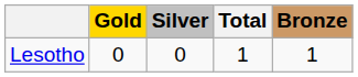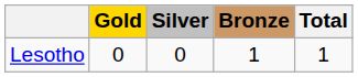 <table class="wikitable">
 <tr>
 <th></th>
 <th style="background-color:gold">Gold</th>
 <th style="background-color:silver">Silver</th>
+<th style="background-color:#CC9966">Bronze</th>
 <th>Total</th>
-<th style="background-color:#CC9966">Bronze</th>
 </tr>
 <tr align="center">
 <td> <a href='#'>Lesotho</a></td>
 <td>0</td>
 <td>0</td>
 <td>1</td>
 <td>1</td>
 </tr>
 </table>
